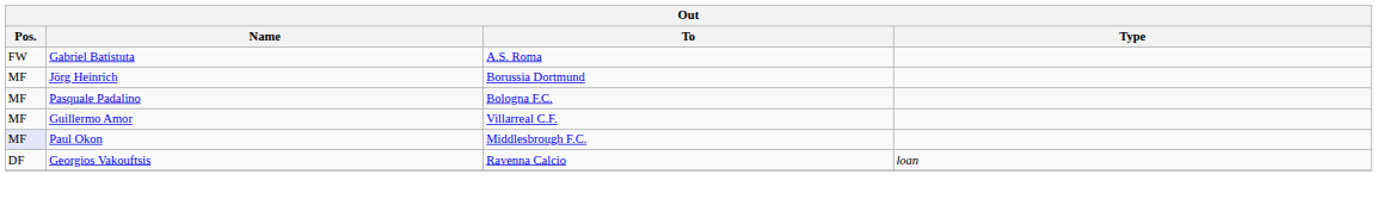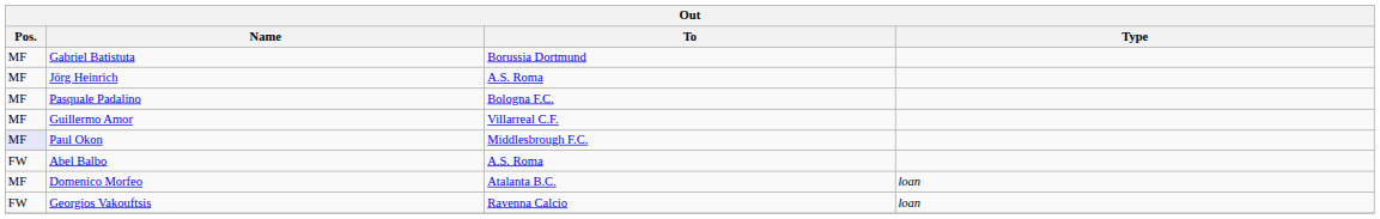 <table class="wikitable" style="font-size:90%;width:99%;">
 <tr>
 <th colspan="4">Out</th>
 </tr>
 <tr>
 <th width=3%>Pos.</th>
 <th width=32%>Name</th>
 <th width=30%>To</th>
 <th width=35%>Type</th>
 </tr>
 <tr>
-<td>FW</td>
+<td>MF</td>
 <td><a href='#'>Gabriel Batistuta</a></td>
-<td><a href='#'>A.S. Roma</a></td>
+<td><a href='#'>Borussia Dortmund</a></td>
 <td></td>
 </tr>
 <tr>
 <td>MF</td>
 <td><a href='#'>Jörg Heinrich</a></td>
-<td><a href='#'>Borussia Dortmund</a></td>
+<td><a href='#'>A.S. Roma</a></td>
 <td></td>
 </tr>
 <tr>
 <td>MF</td>
 <td><a href='#'>Pasquale Padalino</a></td>
 <td><a href='#'>Bologna F.C.</a></td>
 <td></td>
 </tr>
 <tr>
 <td>MF</td>
 <td><a href='#'>Guillermo Amor</a></td>
 <td><a href='#'>Villarreal C.F.</a></td>
 <td></td>
 </tr>
 <tr>
 <td style="background: lavender;">MF</td>
 <td><a href='#'>Paul Okon</a></td>
 <td><a href='#'>Middlesbrough F.C.</a></td>
 <td></td>
 </tr>
 <tr>
-<td>DF</td>
+<td>FW</td>
+<td><a href='#'>Abel Balbo</a></td>
+<td><a href='#'>A.S. Roma</a></td>
+<td></td>
+</tr>
+<tr>
+<td>MF</td>
+<td><a href='#'>Domenico Morfeo</a></td>
+<td><a href='#'>Atalanta B.C.</a></td>
+<td><em>loan</em></td>
+</tr>
+<tr>
+<td>FW</td>
 <td><a href='#'>Georgios Vakouftsis</a></td>
 <td><a href='#'>Ravenna Calcio</a></td>
 <td><em>loan</em></td>
 </tr>
 <tr>
 </tr>
 </table>
